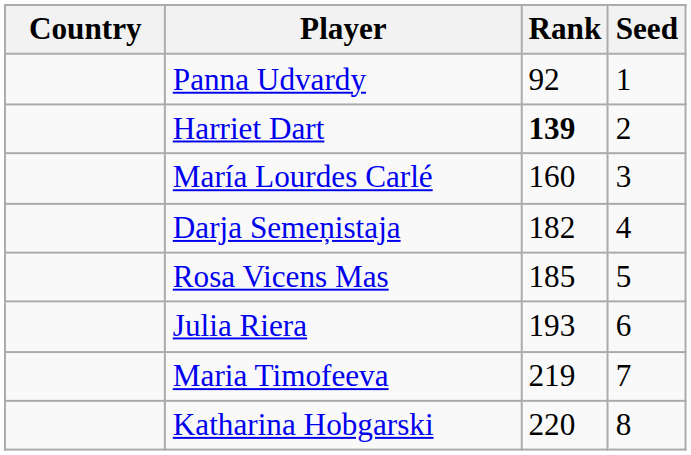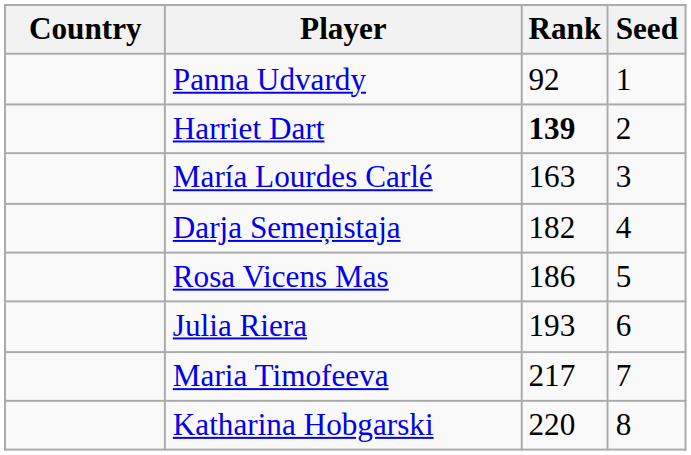 <table class="wikitable">
 <tr>
 <th width="75">Country</th>
 <th width="175">Player</th>
 <th>Rank</th>
 <th>Seed</th>
 </tr>
 <tr>
 <td></td>
 <td><a href='#'>Panna Udvardy</a></td>
 <td>92</td>
 <td>1</td>
 </tr>
 <tr>
 <td></td>
 <td><a href='#'>Harriet Dart</a></td>
 <td><strong>139</strong></td>
 <td>2</td>
 </tr>
 <tr>
 <td></td>
 <td><a href='#'>María Lourdes Carlé</a></td>
-<td>160</td>
+<td>163</td>
 <td>3</td>
 </tr>
 <tr>
 <td></td>
 <td><a href='#'>Darja Semeņistaja</a></td>
 <td>182</td>
 <td>4</td>
 </tr>
 <tr>
 <td></td>
 <td><a href='#'>Rosa Vicens Mas</a></td>
-<td>185</td>
+<td>186</td>
 <td>5</td>
 </tr>
 <tr>
 <td></td>
 <td><a href='#'>Julia Riera</a></td>
 <td>193</td>
 <td>6</td>
 </tr>
 <tr>
 <td></td>
 <td><a href='#'>Maria Timofeeva</a></td>
-<td>219</td>
+<td>217</td>
 <td>7</td>
 </tr>
 <tr>
 <td></td>
 <td><a href='#'>Katharina Hobgarski</a></td>
 <td>220</td>
 <td>8</td>
 </tr>
 </table>
